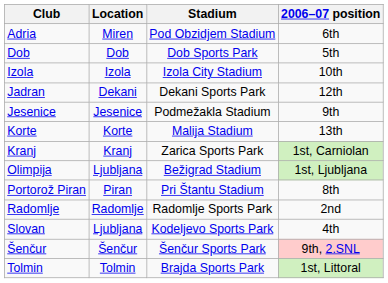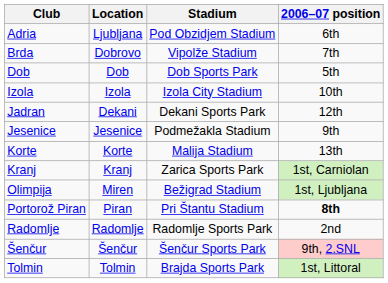 <table class="wikitable" style="text-align:center;">
 <tr>
 <th>Club</th>
 <th>Location</th>
 <th>Stadium</th>
 <th><a href='#'>2006–07</a> position</th>
 </tr>
 <tr>
 <td style="text-align:left;"><a href='#'>Adria</a></td>
-<td><a href='#'>Miren</a></td>
+<td><a href='#'>Ljubljana</a></td>
 <td><a href='#'>Pod Obzidjem Stadium</a></td>
 <td>6th</td>
+</tr>
+<tr>
+<td style="text-align:left;"><a href='#'>Brda</a></td>
+<td><a href='#'>Dobrovo</a></td>
+<td><a href='#'>Vipolže Stadium</a></td>
+<td>7th</td>
 </tr>
 <tr>
 <td style="text-align:left;"><a href='#'>Dob</a></td>
 <td><a href='#'>Dob</a></td>
 <td><a href='#'>Dob Sports Park</a></td>
 <td>5th</td>
 </tr>
 <tr>
 <td style="text-align:left;"><a href='#'>Izola</a></td>
 <td><a href='#'>Izola</a></td>
 <td><a href='#'>Izola City Stadium</a></td>
 <td>10th</td>
 </tr>
 <tr>
 <td style="text-align:left;"><a href='#'>Jadran</a></td>
 <td><a href='#'>Dekani</a></td>
 <td>Dekani Sports Park</td>
 <td>12th</td>
 </tr>
 <tr>
 <td style="text-align:left;"><a href='#'>Jesenice</a></td>
 <td><a href='#'>Jesenice</a></td>
 <td>Podmežakla Stadium</td>
 <td>9th</td>
 </tr>
 <tr>
 <td style="text-align:left;"><a href='#'>Korte</a></td>
 <td><a href='#'>Korte</a></td>
 <td><a href='#'>Malija Stadium</a></td>
 <td>13th</td>
 </tr>
 <tr>
 <td style="text-align:left;"><a href='#'>Kranj</a></td>
 <td><a href='#'>Kranj</a></td>
 <td>Zarica Sports Park</td>
 <td bgcolor="#D0F0C0">1st, Carniolan</td>
 </tr>
 <tr>
 <td style="text-align:left;"><a href='#'>Olimpija</a></td>
-<td><a href='#'>Ljubljana</a></td>
+<td><a href='#'>Miren</a></td>
 <td><a href='#'>Bežigrad Stadium</a></td>
 <td bgcolor="#D0F0C0">1st, Ljubljana</td>
 </tr>
 <tr>
 <td style="text-align:left;"><a href='#'>Portorož Piran</a></td>
 <td><a href='#'>Piran</a></td>
 <td><a href='#'>Pri Štantu Stadium</a></td>
-<td>8th</td>
+<td><strong>8th</strong></td>
 </tr>
 <tr>
 <td style="text-align:left;"><a href='#'>Radomlje</a></td>
 <td><a href='#'>Radomlje</a></td>
 <td>Radomlje Sports Park</td>
 <td>2nd</td>
-</tr>
-<tr>
-<td style="text-align:left;"><a href='#'>Slovan</a></td>
-<td><a href='#'>Ljubljana</a></td>
-<td><a href='#'>Kodeljevo Sports Park</a></td>
-<td>4th</td>
 </tr>
 <tr>
 <td style="text-align:left;"><a href='#'>Šenčur</a></td>
 <td><a href='#'>Šenčur</a></td>
 <td><a href='#'>Šenčur Sports Park</a></td>
 <td bgcolor="#FFCCCC">9th, <a href='#'>2.SNL</a></td>
 </tr>
 <tr>
 <td style="text-align:left;"><a href='#'>Tolmin</a></td>
 <td><a href='#'>Tolmin</a></td>
 <td><a href='#'>Brajda Sports Park</a></td>
 <td bgcolor="#D0F0C0">1st, Littoral</td>
 </tr>
 </table>
